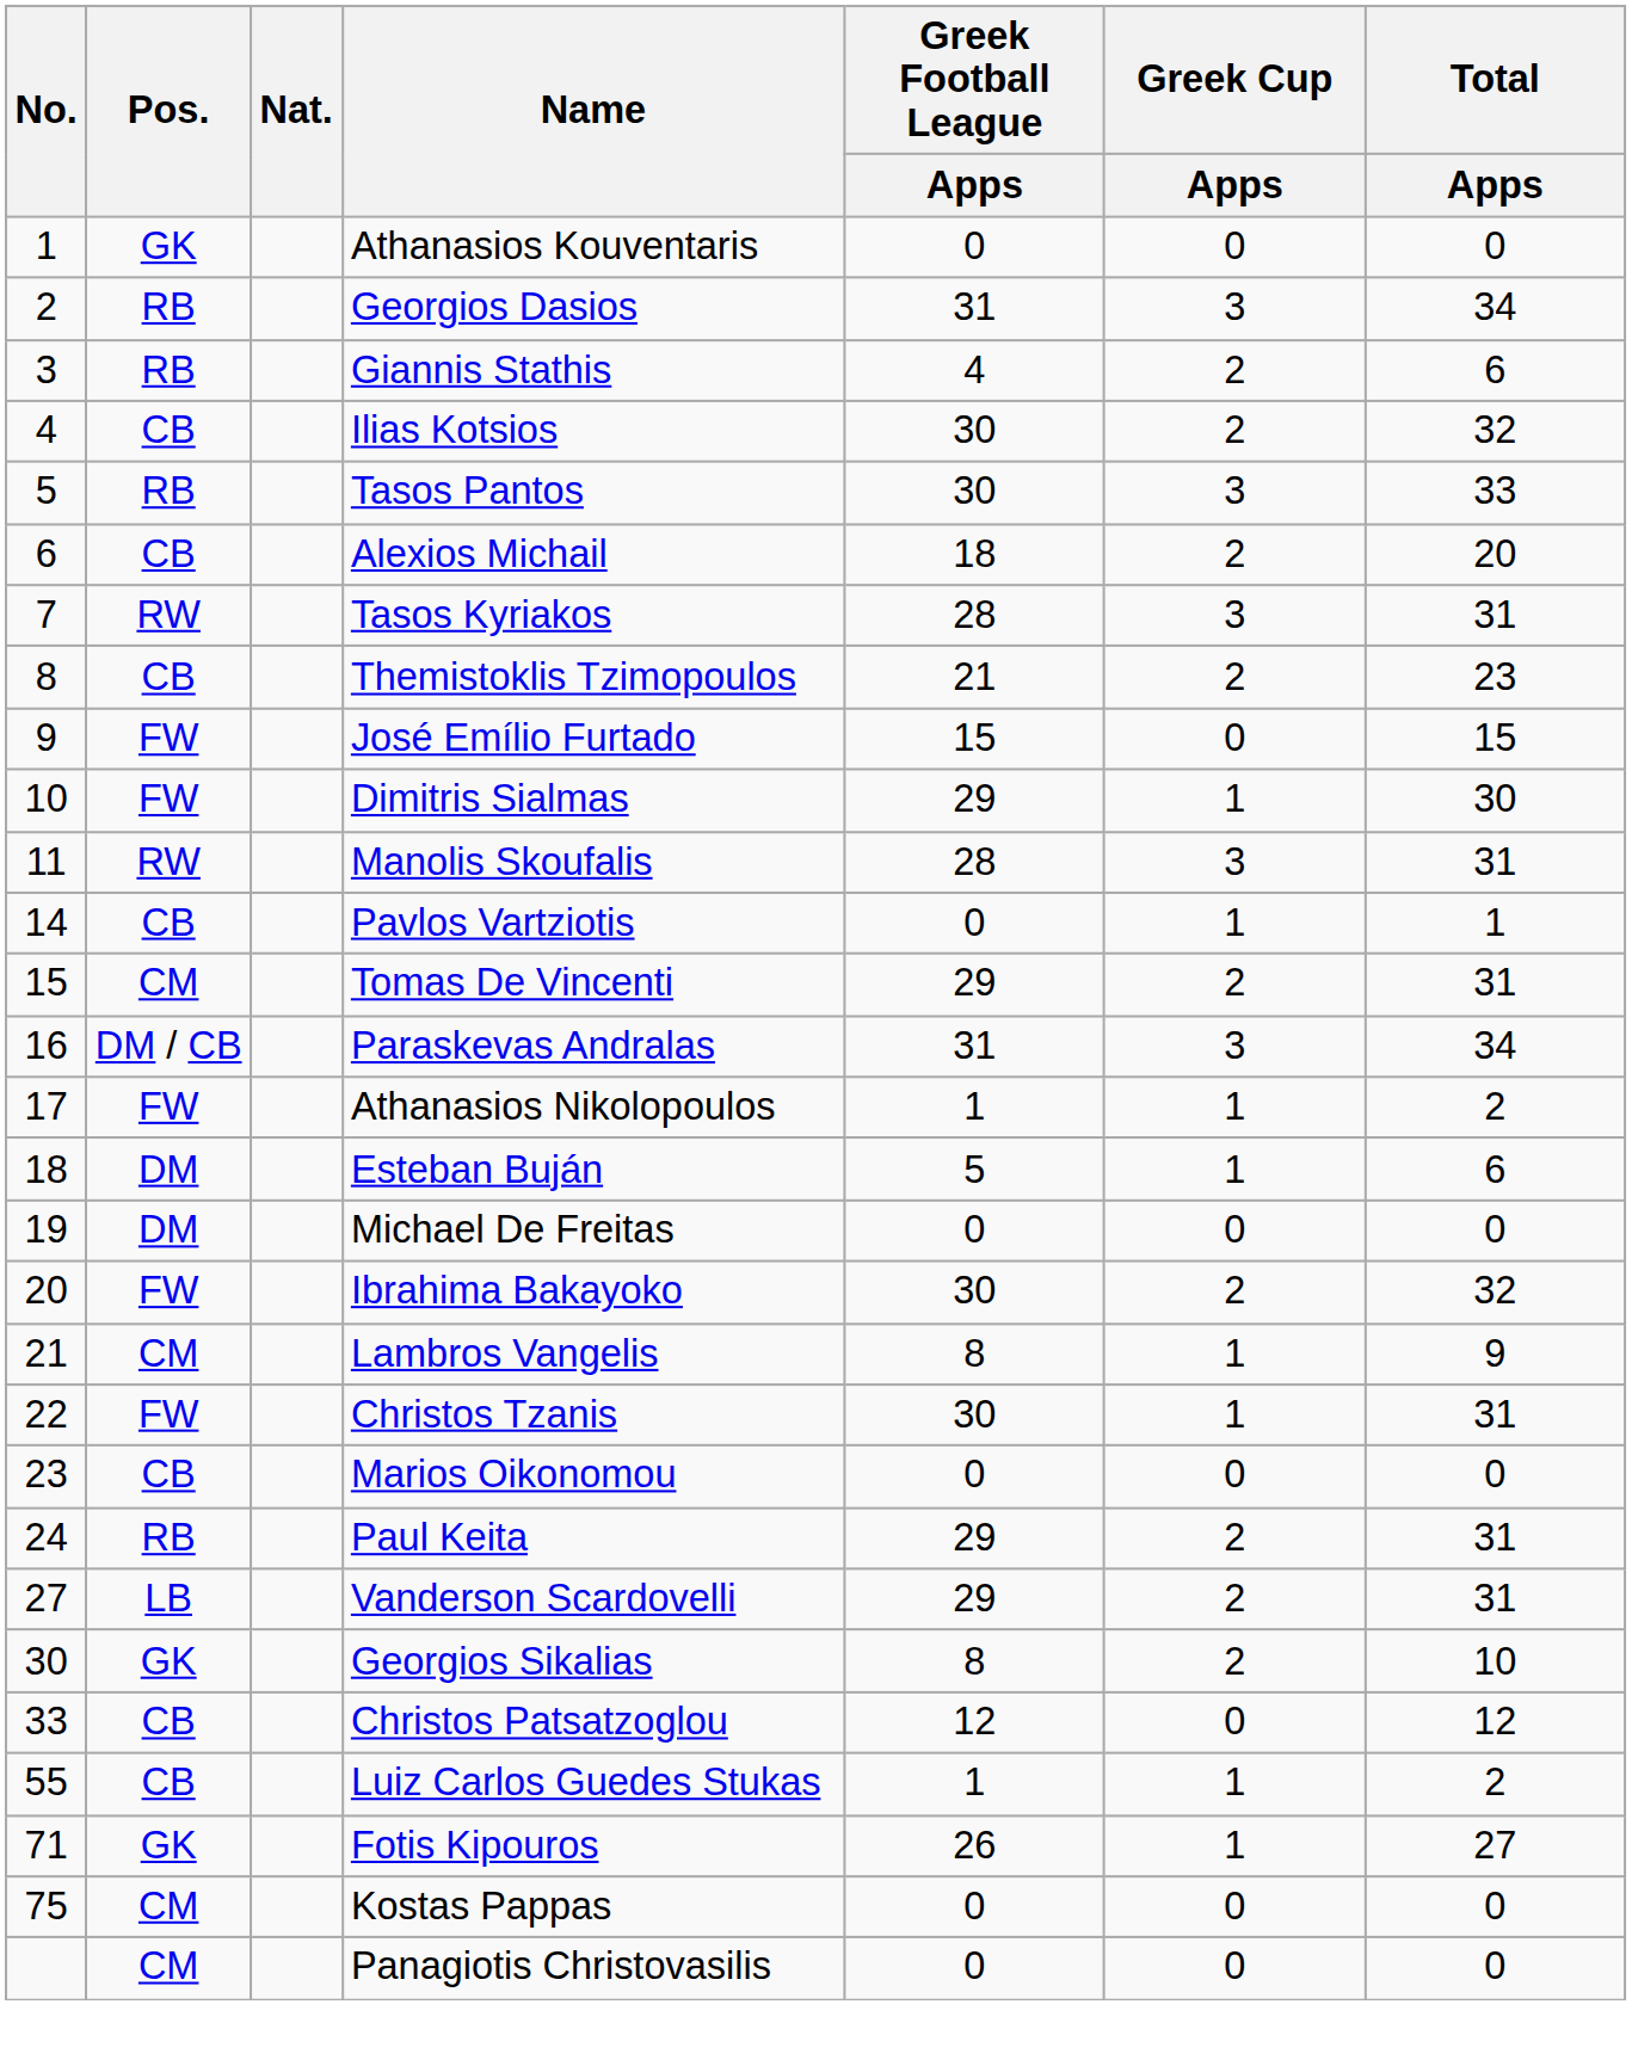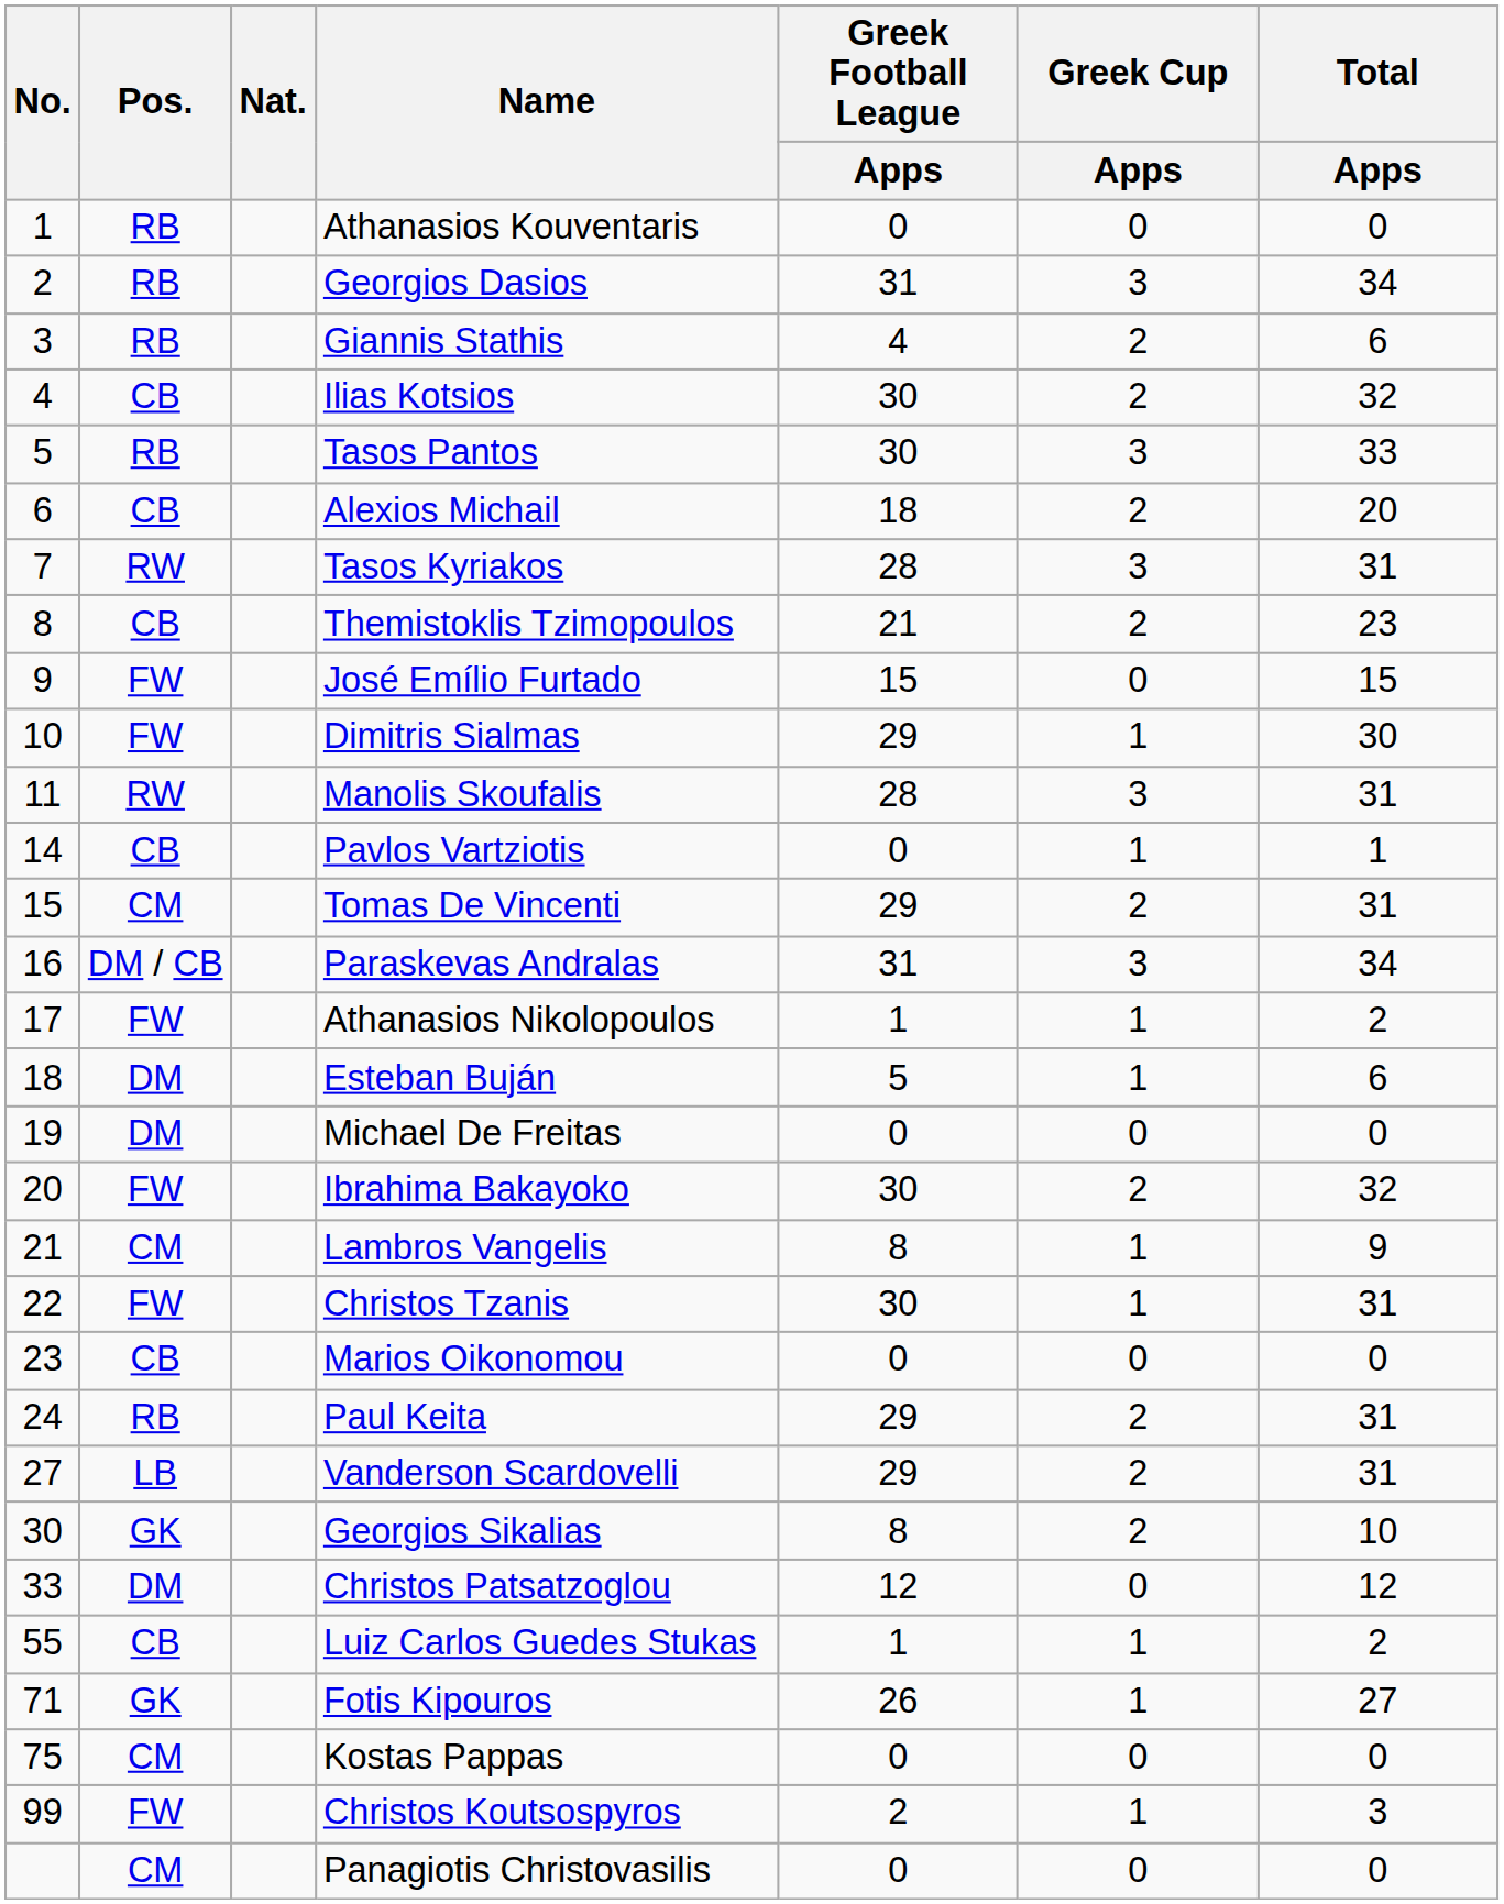 <table class="wikitable sortable" style="text-align:center">
 <tr>
 <th rowspan="2" style="text-align:center;">No.</th>
 <th rowspan="2" style="text-align:center;">Pos.</th>
 <th rowspan="2" style="text-align:center;">Nat.</th>
 <th rowspan="2" style="text-align:center; width:200px;">Name</th>
 <th style="text-align:center; width:100px;">Greek Football League</th>
 <th style="text-align:center; width:100px;">Greek Cup</th>
 <th style="text-align:center; width:100px;">Total</th>
 </tr>
 <tr>
 <th style="text-align:center;">Apps</th>
 <th style="text-align:center;">Apps</th>
 <th style="text-align:center;">Apps</th>
 </tr>
 <tr>
 <td>1</td>
-<td><a href='#'>GK</a></td>
+<td><a href='#'>RB</a></td>
 <td></td>
 <td align=left>Athanasios Kouventaris</td>
 <td>0</td>
 <td>0</td>
 <td>0</td>
 </tr>
 <tr>
 <td>2</td>
 <td><a href='#'>RB</a></td>
 <td></td>
 <td align=left><a href='#'>Georgios Dasios</a></td>
 <td>31</td>
 <td>3</td>
 <td>34</td>
 </tr>
 <tr>
 <td>3</td>
 <td><a href='#'>RB</a></td>
 <td></td>
 <td align=left><a href='#'>Giannis Stathis</a></td>
 <td>4</td>
 <td>2</td>
 <td>6</td>
 </tr>
 <tr>
 <td>4</td>
 <td><a href='#'>CB</a></td>
 <td></td>
 <td align=left><a href='#'>Ilias Kotsios</a></td>
 <td>30</td>
 <td>2</td>
 <td>32</td>
 </tr>
 <tr>
 <td>5</td>
 <td><a href='#'>RB</a></td>
 <td></td>
 <td align=left><a href='#'>Tasos Pantos</a></td>
 <td>30</td>
 <td>3</td>
 <td>33</td>
 </tr>
 <tr>
 <td>6</td>
 <td><a href='#'>CB</a></td>
 <td></td>
 <td align=left><a href='#'>Alexios Michail</a></td>
 <td>18</td>
 <td>2</td>
 <td>20</td>
 </tr>
 <tr>
 <td>7</td>
 <td><a href='#'>RW</a></td>
 <td></td>
 <td align=left><a href='#'>Tasos Kyriakos</a></td>
 <td>28</td>
 <td>3</td>
 <td>31</td>
 </tr>
 <tr>
 <td>8</td>
 <td><a href='#'>CB</a></td>
 <td></td>
 <td align=left><a href='#'>Themistoklis Tzimopoulos</a></td>
 <td>21</td>
 <td>2</td>
 <td>23</td>
 </tr>
 <tr>
 <td>9</td>
 <td><a href='#'>FW</a></td>
 <td> </td>
 <td align=left><a href='#'>José Emílio Furtado</a></td>
 <td>15</td>
 <td>0</td>
 <td>15</td>
 </tr>
 <tr>
 <td>10</td>
 <td><a href='#'>FW</a></td>
 <td></td>
 <td align=left><a href='#'>Dimitris Sialmas</a></td>
 <td>29</td>
 <td>1</td>
 <td>30</td>
 </tr>
 <tr>
 <td>11</td>
 <td><a href='#'>RW</a></td>
 <td></td>
 <td align=left><a href='#'>Manolis Skoufalis</a></td>
 <td>28</td>
 <td>3</td>
 <td>31</td>
 </tr>
 <tr>
 <td>14</td>
 <td><a href='#'>CB</a></td>
 <td></td>
 <td align=left><a href='#'>Pavlos Vartziotis</a></td>
 <td>0</td>
 <td>1</td>
 <td>1</td>
 </tr>
 <tr>
 <td>15</td>
 <td><a href='#'>CM</a></td>
 <td></td>
 <td align=left><a href='#'>Tomas De Vincenti</a></td>
 <td>29</td>
 <td>2</td>
 <td>31</td>
 </tr>
 <tr>
 <td>16</td>
 <td><a href='#'>DM</a> / <a href='#'>CB</a></td>
 <td></td>
 <td align=left><a href='#'>Paraskevas Andralas</a></td>
 <td>31</td>
 <td>3</td>
 <td>34</td>
 </tr>
 <tr>
 <td>17</td>
 <td><a href='#'>FW</a></td>
 <td></td>
 <td align=left>Athanasios Nikolopoulos</td>
 <td>1</td>
 <td>1</td>
 <td>2</td>
 </tr>
 <tr>
 <td>18</td>
 <td><a href='#'>DM</a></td>
 <td></td>
 <td align=left><a href='#'>Esteban Buján</a></td>
 <td>5</td>
 <td>1</td>
 <td>6</td>
 </tr>
 <tr>
 <td>19</td>
 <td><a href='#'>DM</a></td>
 <td></td>
 <td align=left>Michael De Freitas</td>
 <td>0</td>
 <td>0</td>
 <td>0</td>
 </tr>
 <tr>
 <td>20</td>
 <td><a href='#'>FW</a></td>
 <td></td>
 <td align=left><a href='#'>Ibrahima Bakayoko</a></td>
 <td>30</td>
 <td>2</td>
 <td>32</td>
 </tr>
 <tr>
 <td>21</td>
 <td><a href='#'>CM</a></td>
 <td></td>
 <td align=left><a href='#'>Lambros Vangelis</a></td>
 <td>8</td>
 <td>1</td>
 <td>9</td>
 </tr>
 <tr>
 <td>22</td>
 <td><a href='#'>FW</a></td>
 <td></td>
 <td align=left><a href='#'>Christos Tzanis</a></td>
 <td>30</td>
 <td>1</td>
 <td>31</td>
 </tr>
 <tr>
 <td>23</td>
 <td><a href='#'>CB</a></td>
 <td></td>
 <td align=left><a href='#'>Marios Oikonomou</a></td>
 <td>0</td>
 <td>0</td>
 <td>0</td>
 </tr>
 <tr>
 <td>24</td>
 <td><a href='#'>RB</a></td>
 <td></td>
 <td align=left><a href='#'>Paul Keita</a></td>
 <td>29</td>
 <td>2</td>
 <td>31</td>
 </tr>
 <tr>
 <td>27</td>
 <td><a href='#'>LB</a></td>
 <td> </td>
 <td align=left><a href='#'>Vanderson Scardovelli</a></td>
 <td>29</td>
 <td>2</td>
 <td>31</td>
 </tr>
 <tr>
 <td>30</td>
 <td><a href='#'>GK</a></td>
 <td></td>
 <td align=left><a href='#'>Georgios Sikalias</a></td>
 <td>8</td>
 <td>2</td>
 <td>10</td>
 </tr>
 <tr>
 <td>33</td>
-<td><a href='#'>CB</a></td>
+<td><a href='#'>DM</a></td>
 <td></td>
 <td align=left><a href='#'>Christos Patsatzoglou</a></td>
 <td>12</td>
 <td>0</td>
 <td>12</td>
 </tr>
 <tr>
 <td>55</td>
 <td><a href='#'>CB</a></td>
 <td></td>
 <td align=left><a href='#'>Luiz Carlos Guedes Stukas</a></td>
 <td>1</td>
 <td>1</td>
 <td>2</td>
 </tr>
 <tr>
 <td>71</td>
 <td><a href='#'>GK</a></td>
 <td></td>
 <td align=left><a href='#'>Fotis Kipouros</a></td>
 <td>26</td>
 <td>1</td>
 <td>27</td>
 </tr>
 <tr>
 <td>75</td>
 <td><a href='#'>CM</a></td>
 <td></td>
 <td align=left>Kostas Pappas</td>
 <td>0</td>
 <td>0</td>
 <td>0</td>
 </tr>
 <tr>
+<td>99</td>
+<td><a href='#'>FW</a></td>
+<td></td>
+<td align=left><a href='#'>Christos Koutsospyros</a></td>
+<td>2</td>
+<td>1</td>
+<td>3</td>
+</tr>
+<tr>
 <td></td>
 <td><a href='#'>CM</a></td>
 <td></td>
 <td align=left>Panagiotis Christovasilis</td>
 <td>0</td>
 <td>0</td>
 <td>0</td>
 </tr>
 </table>
